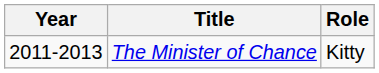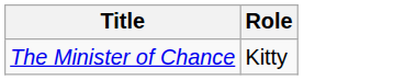 <table class="wikitable sortable">
 <tr>
-<th>Year</th>
 <th>Title</th>
 <th>Role</th>
 </tr>
 <tr>
-<td>2011-2013</td>
 <td><em><a href='#'>The Minister of Chance</a></em></td>
 <td>Kitty</td>
 </tr>
 </table>
